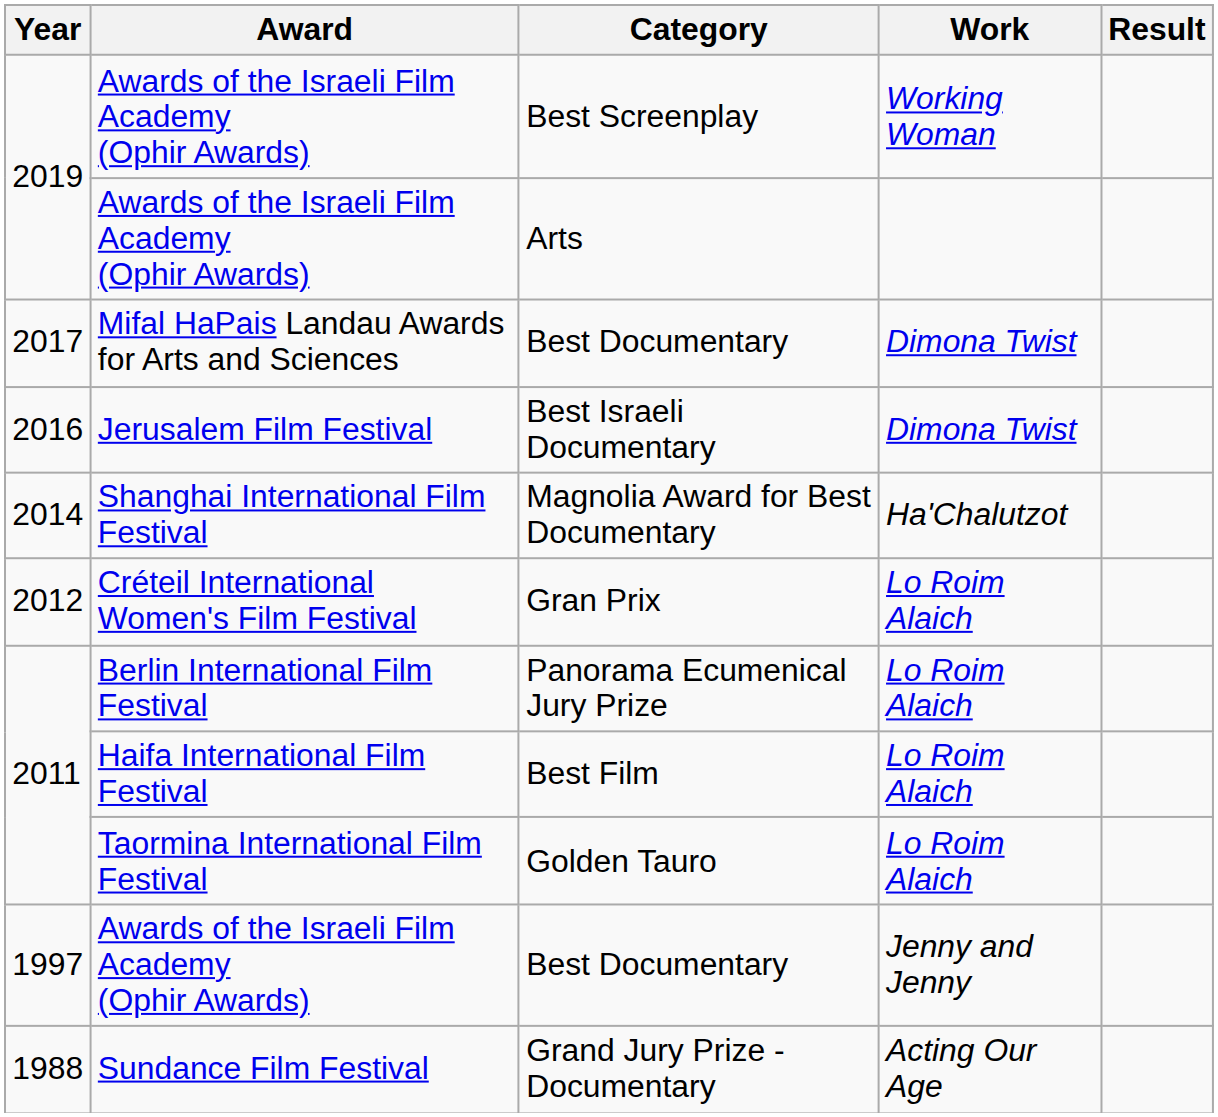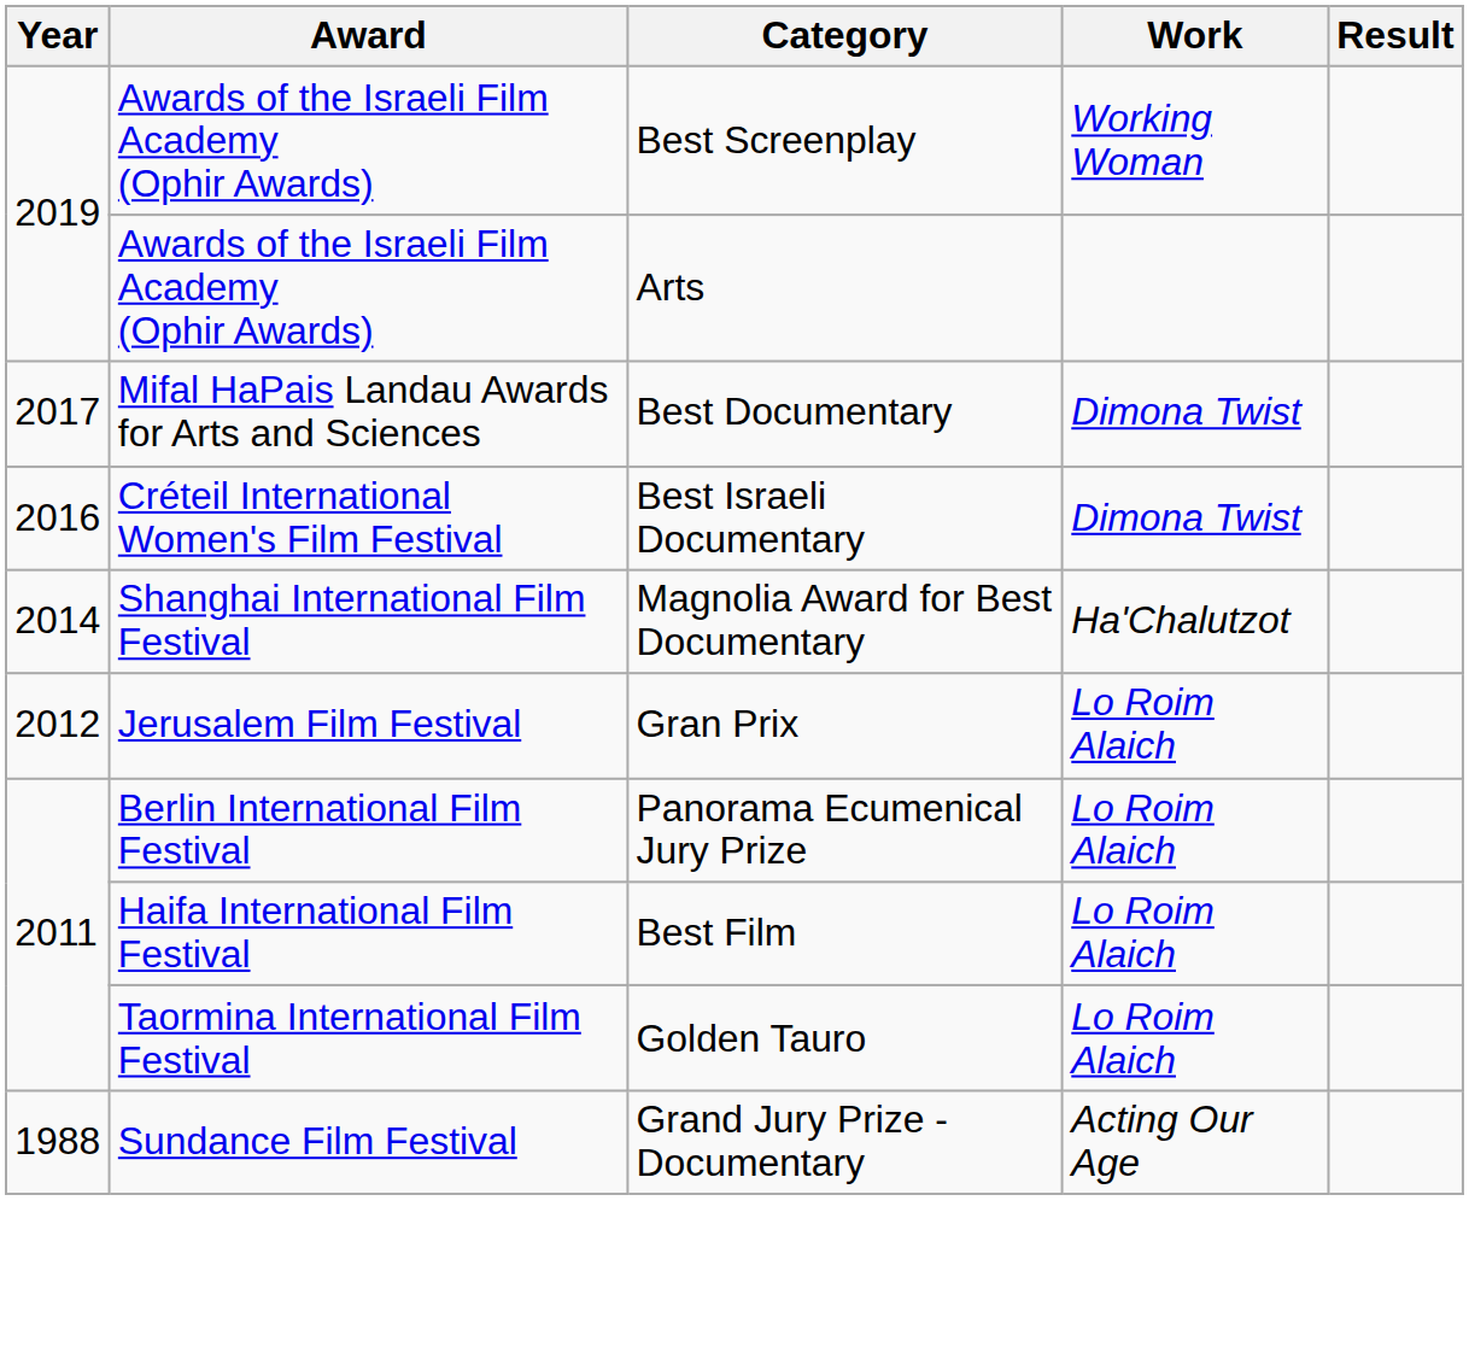 <table class="wikitable">
 <tr>
 <th>Year</th>
 <th>Award</th>
 <th>Category</th>
 <th>Work</th>
 <th>Result</th>
 </tr>
 <tr>
 <td rowspan="2">2019</td>
 <td><a href='#'>Awards of the Israeli Film Academy</a><br><a href='#'>(Ophir Awards)</a></td>
 <td>Best Screenplay</td>
 <td><a href='#'><em>Working Woman</em></a></td>
 <td></td>
 </tr>
 <tr>
 <td><a href='#'>Awards of the Israeli Film Academy</a><br><a href='#'>(Ophir Awards)</a></td>
 <td>Arts</td>
 <td></td>
 <td></td>
 </tr>
 <tr>
 <td>2017</td>
 <td><a href='#'>Mifal HaPais</a> Landau Awards for Arts and Sciences</td>
 <td>Best Documentary</td>
 <td><em><a href='#'>Dimona Twist</a></em></td>
 <td></td>
 </tr>
 <tr>
 <td>2016</td>
-<td><a href='#'>Jerusalem Film Festival</a></td>
+<td><a href='#'>Créteil International Women's Film Festival</a></td>
 <td>Best Israeli Documentary</td>
 <td><em><a href='#'>Dimona Twist</a></em></td>
 <td></td>
 </tr>
 <tr>
 <td>2014</td>
 <td><a href='#'>Shanghai International Film Festival</a></td>
 <td>Magnolia Award for Best Documentary</td>
 <td><em>Ha'Chalutzot</em></td>
 <td></td>
 </tr>
 <tr>
 <td>2012</td>
-<td><a href='#'>Créteil International Women's Film Festival</a></td>
+<td><a href='#'>Jerusalem Film Festival</a></td>
 <td>Gran Prix</td>
 <td><em><a href='#'>Lo Roim Alaich</a></em></td>
 <td></td>
 </tr>
 <tr>
 <td rowspan="3">2011</td>
 <td><a href='#'>Berlin International Film Festival</a></td>
 <td>Panorama Ecumenical Jury Prize</td>
 <td><em><a href='#'>Lo Roim Alaich</a></em></td>
 <td></td>
 </tr>
 <tr>
 <td><a href='#'>Haifa International Film Festival</a></td>
 <td>Best Film</td>
 <td><em><a href='#'>Lo Roim Alaich</a></em></td>
 <td></td>
 </tr>
 <tr>
 <td><a href='#'>Taormina International Film Festival</a></td>
 <td>Golden Tauro</td>
 <td><em><a href='#'>Lo Roim Alaich</a></em></td>
 <td></td>
 </tr>
 <tr>
-<td>1997</td>
-<td><a href='#'>Awards of the Israeli Film Academy</a><br><a href='#'>(Ophir Awards)</a></td>
-<td>Best Documentary</td>
-<td><em>Jenny and Jenny</em></td>
-<td></td>
-</tr>
-<tr>
 <td>1988</td>
 <td><a href='#'>Sundance Film Festival</a></td>
 <td>Grand Jury Prize - Documentary</td>
 <td><em>Acting Our Age</em></td>
 <td></td>
 </tr>
 </table>
